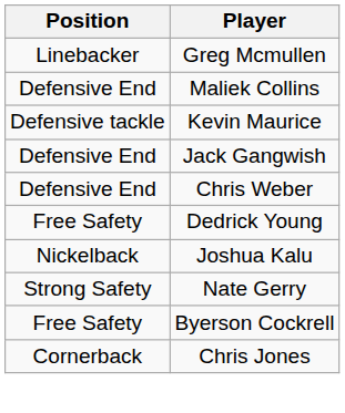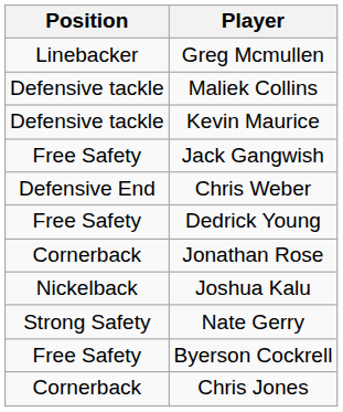 <table class="wikitable" style="text-align: center;">
 <tr>
 <th>Position</th>
 <th>Player</th>
 </tr>
 <tr>
 <td>Linebacker</td>
 <td>Greg Mcmullen</td>
 </tr>
 <tr>
-<td>Defensive End</td>
+<td>Defensive tackle</td>
 <td>Maliek Collins</td>
 </tr>
 <tr>
 <td>Defensive tackle</td>
 <td>Kevin Maurice</td>
 </tr>
 <tr>
-<td>Defensive End</td>
+<td>Free Safety</td>
 <td>Jack Gangwish</td>
 </tr>
 <tr>
 <td>Defensive End</td>
 <td>Chris Weber</td>
 </tr>
 <tr>
 <td>Free Safety</td>
 <td>Dedrick Young</td>
+</tr>
+<tr>
+<td>Cornerback</td>
+<td>Jonathan Rose</td>
 </tr>
 <tr>
 <td>Nickelback</td>
 <td>Joshua Kalu</td>
 </tr>
 <tr>
 <td>Strong Safety</td>
 <td>Nate Gerry</td>
 </tr>
 <tr>
 <td>Free Safety</td>
 <td>Byerson Cockrell</td>
 </tr>
 <tr>
 <td>Cornerback</td>
 <td>Chris Jones</td>
 </tr>
 </table>
